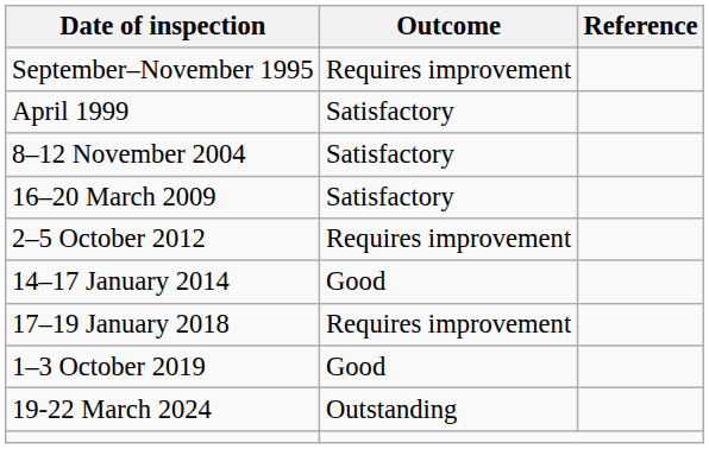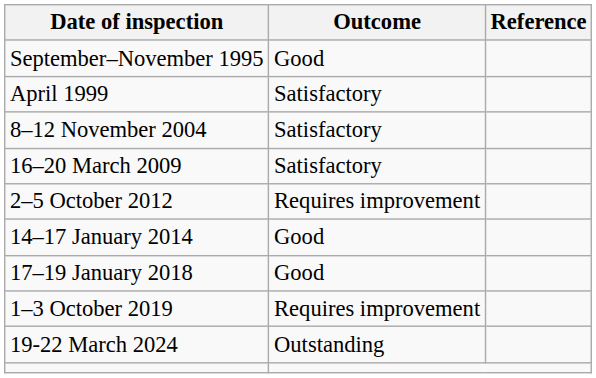 <table class="wikitable">
 <tr>
 <th>Date of inspection</th>
 <th>Outcome</th>
 <th>Reference</th>
 </tr>
 <tr>
 <td>September–November 1995</td>
-<td>Requires improvement</td>
+<td>Good</td>
 <td></td>
 </tr>
 <tr>
 <td>April 1999</td>
 <td>Satisfactory</td>
 <td></td>
 </tr>
 <tr>
 <td>8–12 November 2004</td>
 <td>Satisfactory</td>
 <td></td>
 </tr>
 <tr>
 <td>16–20 March 2009</td>
 <td>Satisfactory</td>
 <td></td>
 </tr>
 <tr>
 <td>2–5 October 2012</td>
 <td>Requires improvement</td>
 <td></td>
 </tr>
 <tr>
 <td>14–17 January 2014</td>
 <td>Good</td>
 <td></td>
 </tr>
 <tr>
 <td>17–19 January 2018</td>
-<td>Requires improvement</td>
+<td>Good</td>
 <td></td>
 </tr>
 <tr>
 <td>1–3 October 2019</td>
-<td>Good</td>
+<td>Requires improvement</td>
 <td></td>
 </tr>
 <tr>
 <td>19-22 March 2024</td>
 <td>Outstanding</td>
 <td></td>
 </tr>
 <tr>
 <td></td>
 </tr>
 </table>
